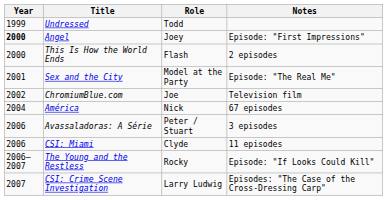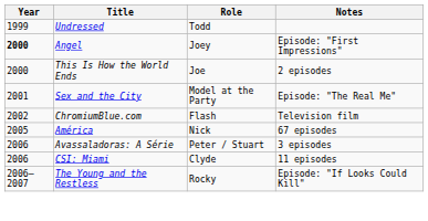 <table class="wikitable">
 <tr>
 <th>Year</th>
 <th>Title</th>
 <th>Role</th>
 <th>Notes</th>
 </tr>
 <tr>
 <td>1999</td>
 <td><em><a href='#'>Undressed</a></em></td>
 <td>Todd</td>
 <td></td>
 </tr>
 <tr>
 <td><strong>2000</strong></td>
 <td><a href='#'><em>Angel</em></a></td>
 <td>Joey</td>
 <td>Episode: "First Impressions"</td>
 </tr>
 <tr>
 <td>2000</td>
 <td><em>This Is How the World Ends</em></td>
-<td>Flash</td>
+<td>Joe</td>
 <td>2 episodes</td>
 </tr>
 <tr>
 <td>2001</td>
 <td><em><a href='#'>Sex and the City</a></em></td>
 <td>Model at the Party</td>
 <td>Episode: "The Real Me"</td>
 </tr>
 <tr>
 <td>2002</td>
 <td><em>ChromiumBlue.com</em></td>
-<td>Joe</td>
+<td>Flash</td>
 <td>Television film</td>
 </tr>
 <tr>
-<td>2004</td>
+<td>2005</td>
 <td><a href='#'><em>América</em></a></td>
 <td>Nick</td>
 <td>67 episodes</td>
 </tr>
 <tr>
 <td>2006</td>
 <td><em>Avassaladoras: A Série</em></td>
 <td>Peter / Stuart</td>
 <td>3 episodes</td>
 </tr>
 <tr>
 <td>2006</td>
 <td><em><a href='#'>CSI: Miami</a></em></td>
 <td>Clyde</td>
 <td>11 episodes</td>
 </tr>
 <tr>
 <td>2006–2007</td>
 <td><em><a href='#'>The Young and the Restless</a></em></td>
 <td>Rocky</td>
 <td>Episode: "If Looks Could Kill"</td>
 </tr>
-<tr>
-<td>2007</td>
-<td><em><a href='#'>CSI: Crime Scene Investigation</a></em></td>
-<td>Larry Ludwig</td>
-<td>Episodes: "The Case of the Cross-Dressing Carp"</td>
-</tr>
 </table>
